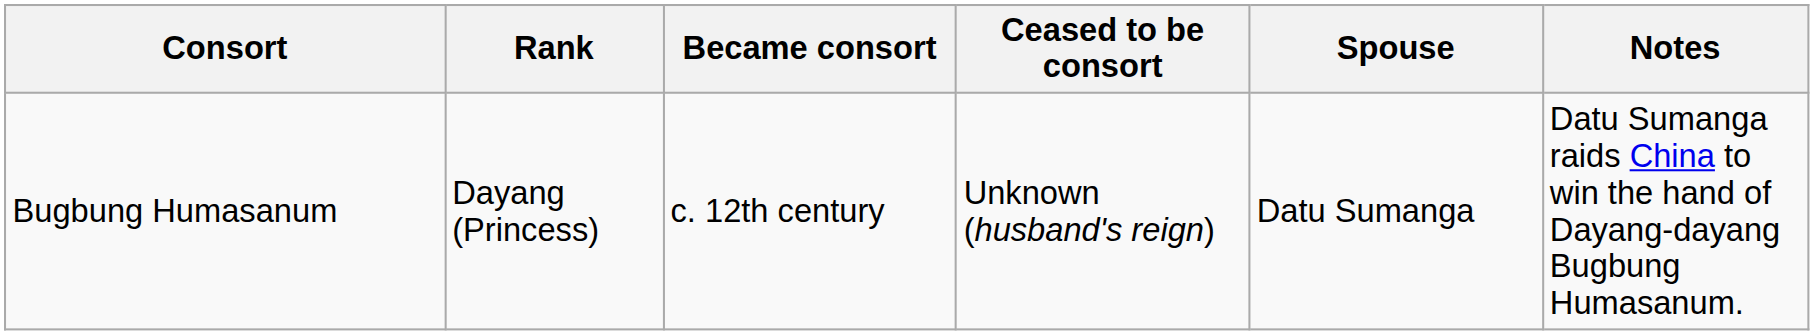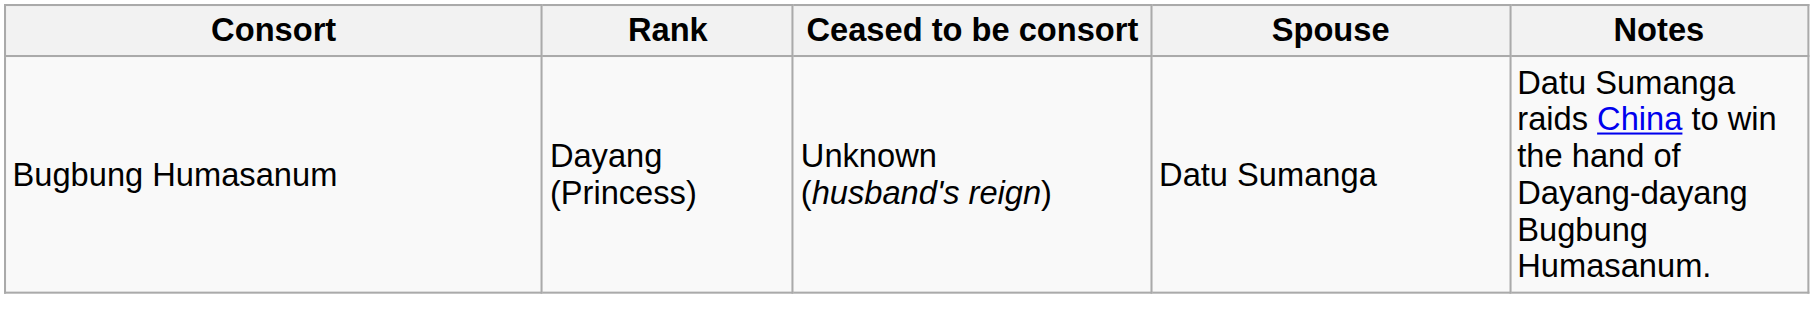 <table style="width:70%;" class="wikitable">
 <tr>
 <th style="width:15%;">Consort</th>
 <th style="width:5%;">Rank</th>
-<th style="width:10%;">Became consort</th>
 <th style="width:10%;">Ceased to be consort</th>
 <th style="width:10%;">Spouse</th>
 <th style="width:5%;">Notes</th>
 </tr>
 <tr>
 <td>Bugbung Humasanum</td>
 <td>Dayang (Princess)</td>
-<td>c. 12th century</td>
 <td>Unknown<br>(<em>husband's reign</em>)</td>
 <td>Datu Sumanga</td>
 <td>Datu Sumanga raids <a href='#'>China</a> to win the hand of Dayang-dayang Bugbung Humasanum.</td>
 </tr>
 </table>
